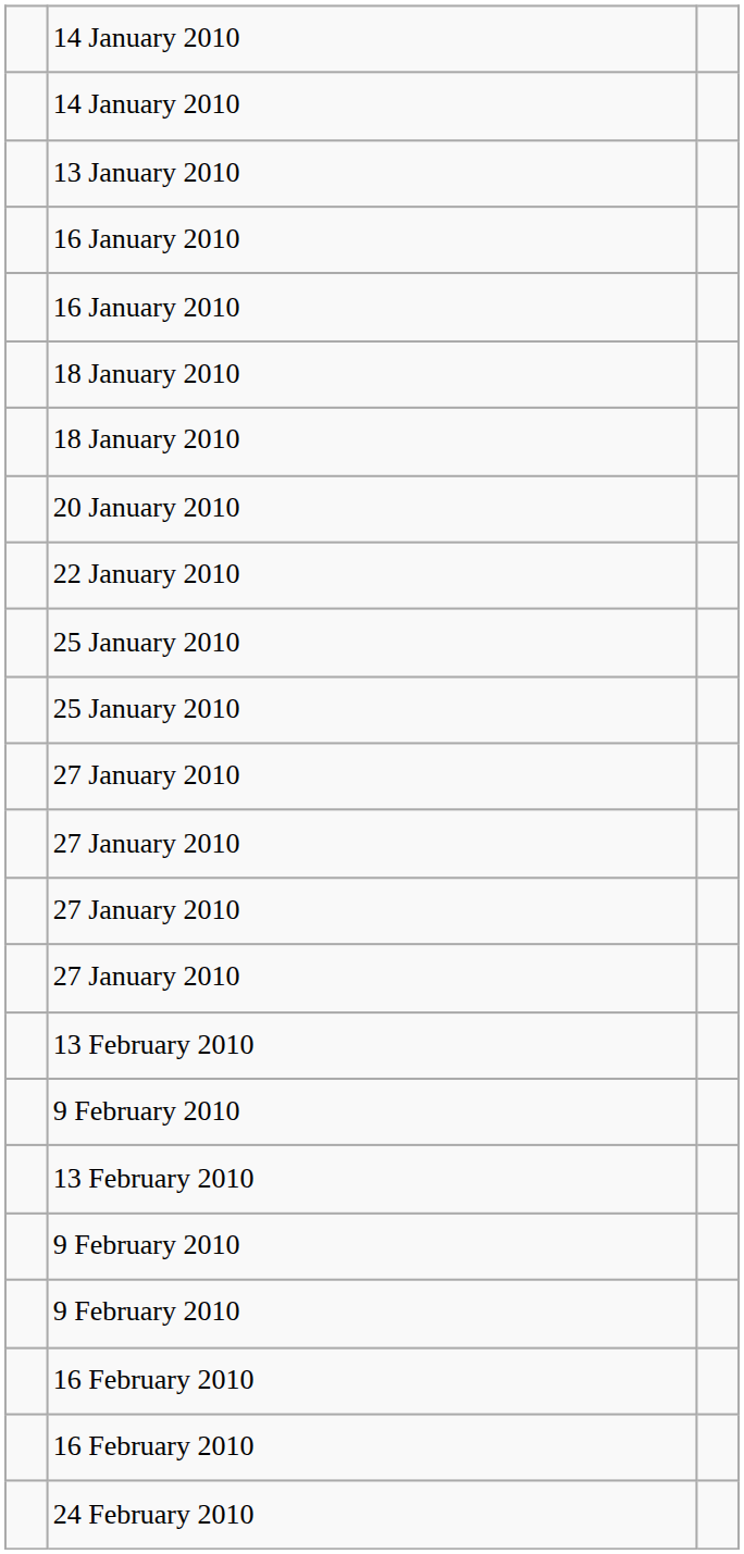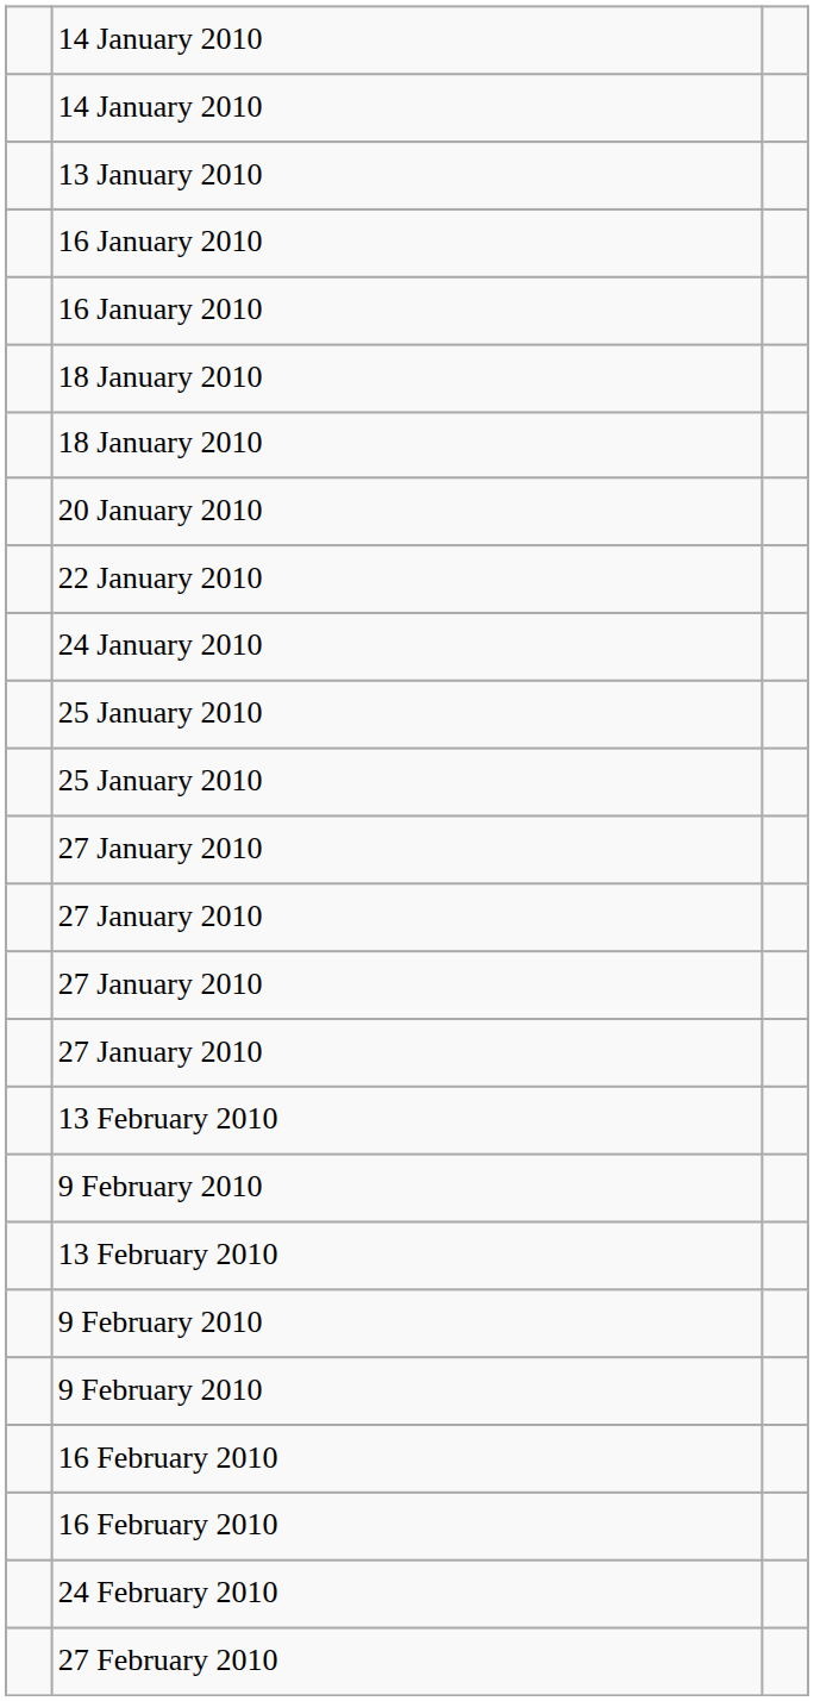 <table class="wikitable" style="font-size: 80%; float: left; width: 26em; margin-right: 1em; height: 700px">
 <tr>
 <td></td>
 <td>14 January 2010</td>
 <td></td>
 </tr>
 <tr>
 <td></td>
 <td>14 January 2010</td>
 <td></td>
 </tr>
 <tr>
 <td></td>
 <td>13 January 2010</td>
 <td></td>
 </tr>
 <tr>
 <td></td>
 <td>16 January 2010</td>
 <td></td>
 </tr>
 <tr>
 <td></td>
 <td>16 January 2010</td>
 <td></td>
 </tr>
 <tr>
 <td></td>
 <td>18 January 2010</td>
 <td></td>
 </tr>
 <tr>
 <td></td>
 <td>18 January 2010</td>
 <td></td>
 </tr>
 <tr>
 <td></td>
 <td>20 January 2010</td>
 <td></td>
 </tr>
 <tr>
 <td></td>
 <td>22 January 2010</td>
+<td></td>
+</tr>
+<tr>
+<td></td>
+<td>24 January 2010</td>
 <td></td>
 </tr>
 <tr>
 <td></td>
 <td>25 January 2010</td>
 <td></td>
 </tr>
 <tr>
 <td></td>
 <td>25 January 2010</td>
 <td></td>
 </tr>
 <tr>
 <td></td>
 <td>27 January 2010</td>
 <td></td>
 </tr>
 <tr>
 <td></td>
 <td>27 January 2010</td>
 <td></td>
 </tr>
 <tr>
 <td></td>
 <td>27 January 2010</td>
 <td></td>
 </tr>
 <tr>
 <td></td>
 <td>27 January 2010</td>
 <td></td>
 </tr>
 <tr>
 <td></td>
 <td>13 February 2010</td>
 <td></td>
 </tr>
 <tr>
 <td></td>
 <td>9 February 2010</td>
 <td></td>
 </tr>
 <tr>
 <td></td>
 <td>13 February 2010</td>
 <td></td>
 </tr>
 <tr>
 <td></td>
 <td>9 February 2010</td>
 <td></td>
 </tr>
 <tr>
 <td></td>
 <td>9 February 2010</td>
 <td></td>
 </tr>
 <tr>
 <td></td>
 <td>16 February 2010</td>
 <td></td>
 </tr>
 <tr>
 <td></td>
 <td>16 February 2010</td>
 <td></td>
 </tr>
 <tr>
 <td></td>
 <td>24 February 2010</td>
 <td></td>
 </tr>
+<tr>
+<td></td>
+<td>27 February 2010</td>
+<td></td>
+</tr>
 </table>
